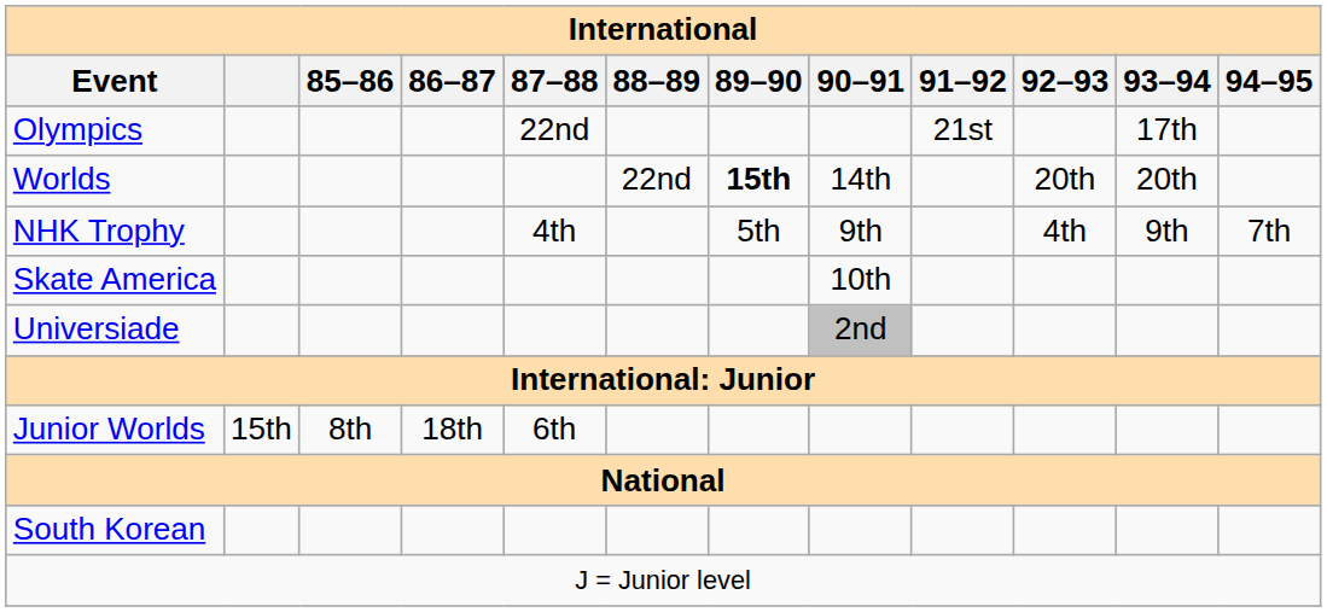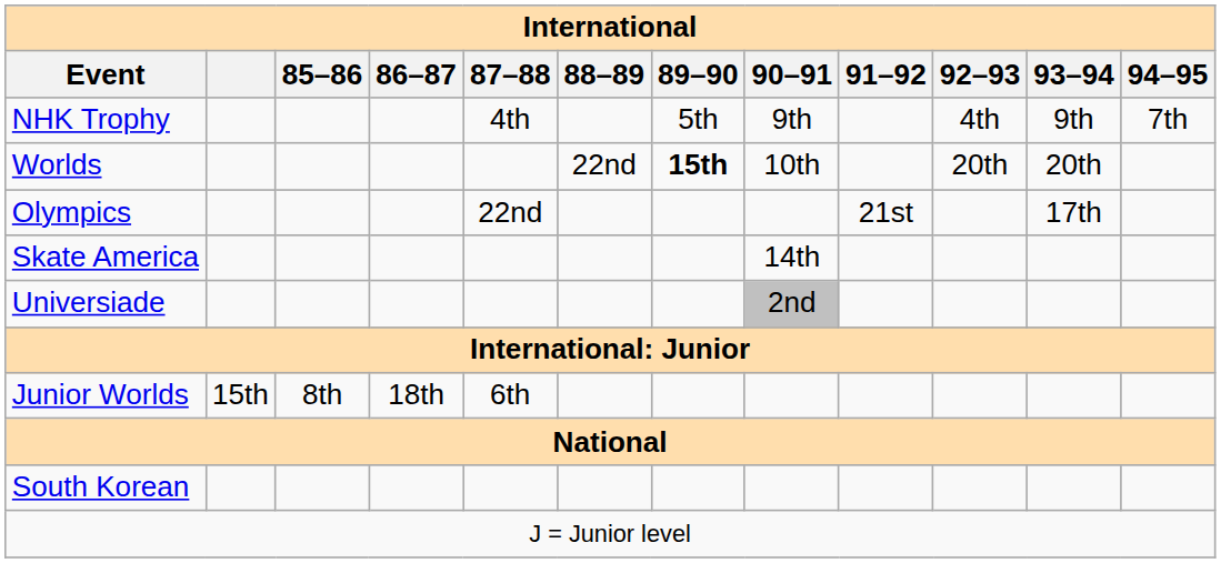 <table class="wikitable" style="text-align:center">
 <tr>
 <th style="background-color: #ffdead; " colspan=12 align=center>International</th>
 </tr>
 <tr>
 <th>Event</th>
 <th></th>
 <th>85–86</th>
 <th>86–87</th>
 <th>87–88</th>
 <th>88–89</th>
 <th>89–90</th>
 <th>90–91</th>
 <th>91–92</th>
 <th>92–93</th>
 <th>93–94</th>
 <th>94–95</th>
 </tr>
 <tr>
+<td align=left><a href='#'>NHK Trophy</a></td>
+<td></td>
+<td></td>
+<td></td>
+<td>4th</td>
+<td></td>
+<td>5th</td>
+<td>9th</td>
+<td></td>
+<td>4th</td>
+<td>9th</td>
+<td>7th</td>
+</tr>
+<tr>
+<td align=left><a href='#'>Worlds</a></td>
+<td></td>
+<td></td>
+<td></td>
+<td></td>
+<td>22nd</td>
+<td><strong>15th</strong></td>
+<td>10th</td>
+<td></td>
+<td>20th</td>
+<td>20th</td>
+<td></td>
+</tr>
+<tr>
 <td align=left><a href='#'>Olympics</a></td>
 <td></td>
 <td></td>
 <td></td>
 <td>22nd</td>
 <td></td>
 <td></td>
 <td></td>
 <td>21st</td>
 <td></td>
 <td>17th</td>
 <td></td>
 </tr>
 <tr>
-<td align=left><a href='#'>Worlds</a></td>
-<td></td>
-<td></td>
-<td></td>
-<td></td>
-<td>22nd</td>
-<td><strong>15th</strong></td>
-<td>14th</td>
-<td></td>
-<td>20th</td>
-<td>20th</td>
-<td></td>
-</tr>
-<tr>
-<td align=left><a href='#'>NHK Trophy</a></td>
-<td></td>
-<td></td>
-<td></td>
-<td>4th</td>
-<td></td>
-<td>5th</td>
-<td>9th</td>
-<td></td>
-<td>4th</td>
-<td>9th</td>
-<td>7th</td>
-</tr>
-<tr>
 <td align=left><a href='#'>Skate America</a></td>
 <td></td>
 <td></td>
 <td></td>
 <td></td>
 <td></td>
 <td></td>
-<td>10th</td>
+<td>14th</td>
 <td></td>
 <td></td>
 <td></td>
 <td></td>
 </tr>
 <tr>
 <td align=left><a href='#'>Universiade</a></td>
 <td></td>
 <td></td>
 <td></td>
 <td></td>
 <td></td>
 <td></td>
 <td bgcolor=silver>2nd</td>
 <td></td>
 <td></td>
 <td></td>
 <td></td>
 </tr>
 <tr>
 <th style="background-color: #ffdead; " colspan=12 align=center>International: Junior</th>
 </tr>
 <tr>
 <td align=left><a href='#'>Junior Worlds</a></td>
 <td>15th</td>
 <td>8th</td>
 <td>18th</td>
 <td>6th</td>
 <td></td>
 <td></td>
 <td></td>
 <td></td>
 <td></td>
 <td></td>
 <td></td>
 </tr>
 <tr>
 <th style="background-color: #ffdead; " colspan=12 align=center>National</th>
 </tr>
 <tr>
 <td align=left><a href='#'>South Korean</a></td>
 <td></td>
 <td></td>
 <td></td>
 <td></td>
 <td></td>
 <td></td>
 <td></td>
 <td></td>
 <td></td>
 <td></td>
 <td></td>
 </tr>
 <tr>
 <td colspan=12 align=center><small> J = Junior level </small></td>
 </tr>
 </table>
